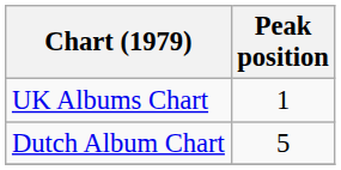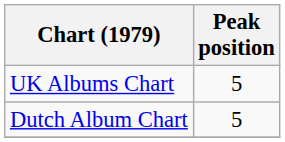 <table class="wikitable sortable">
 <tr>
 <th>Chart (1979)</th>
 <th>Peak<br>position</th>
 </tr>
 <tr>
 <td><a href='#'>UK Albums Chart</a></td>
-<td align="center">1</td>
+<td align="center">5</td>
 </tr>
 <tr>
 <td><a href='#'>Dutch Album Chart</a></td>
 <td align="center">5</td>
 </tr>
 <tr>
 </tr>
 </table>
